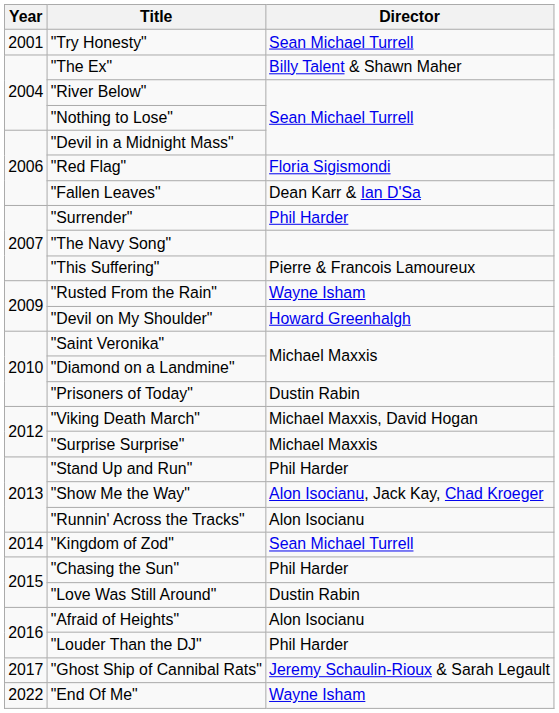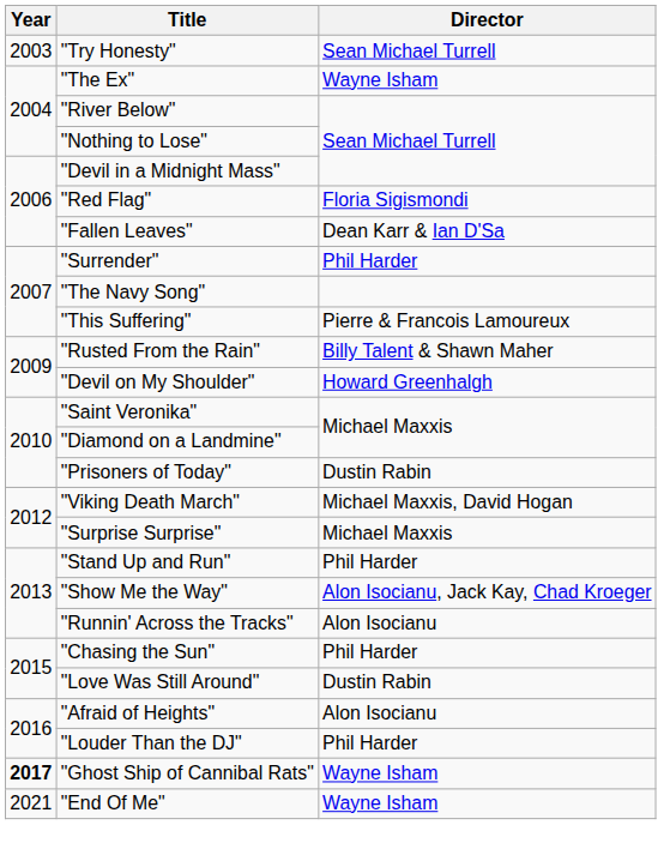 <table class="wikitable">
 <tr>
 <th>Year</th>
 <th>Title</th>
 <th>Director<br></th>
 </tr>
 <tr>
-<td style="text-align:center;">2001</td>
+<td style="text-align:center;">2003</td>
 <td>"Try Honesty"</td>
 <td><a href='#'>Sean Michael Turrell</a></td>
 </tr>
 <tr>
 <td style="text-align:center;" rowspan="3">2004</td>
 <td>"The Ex"</td>
-<td><a href='#'>Billy Talent</a> & Shawn Maher</td>
+<td><a href='#'>Wayne Isham</a></td>
 </tr>
 <tr>
 <td>"River Below"</td>
 <td rowspan="3"><a href='#'>Sean Michael Turrell</a></td>
 </tr>
 <tr>
 <td>"Nothing to Lose"</td>
 </tr>
 <tr>
 <td style="text-align:center;" rowspan="3">2006</td>
 <td>"Devil in a Midnight Mass"</td>
 </tr>
 <tr>
 <td>"Red Flag"</td>
 <td><a href='#'>Floria Sigismondi</a></td>
 </tr>
 <tr>
 <td>"Fallen Leaves"</td>
 <td>Dean Karr & <a href='#'>Ian D'Sa</a></td>
 </tr>
 <tr>
 <td style="text-align:center;" rowspan="3">2007</td>
 <td>"Surrender"</td>
 <td><a href='#'>Phil Harder</a></td>
 </tr>
 <tr>
 <td>"The Navy Song"</td>
 <td></td>
 </tr>
 <tr>
 <td>"This Suffering"</td>
 <td>Pierre & Francois Lamoureux</td>
 </tr>
 <tr>
 <td style="text-align:center;" rowspan="2">2009</td>
 <td>"Rusted From the Rain"</td>
-<td><a href='#'>Wayne Isham</a></td>
+<td><a href='#'>Billy Talent</a> & Shawn Maher</td>
 </tr>
 <tr>
 <td>"Devil on My Shoulder"</td>
 <td><a href='#'>Howard Greenhalgh</a></td>
 </tr>
 <tr>
 <td style="text-align:center;" rowspan="3">2010</td>
 <td>"Saint Veronika"</td>
 <td rowspan="2">Michael Maxxis</td>
 </tr>
 <tr>
 <td>"Diamond on a Landmine"</td>
 </tr>
 <tr>
 <td>"Prisoners of Today"</td>
 <td>Dustin Rabin</td>
 </tr>
 <tr>
 <td style="text-align:center;" rowspan="2">2012</td>
 <td>"Viking Death March"</td>
 <td>Michael Maxxis, David Hogan</td>
 </tr>
 <tr>
 <td>"Surprise Surprise"</td>
 <td>Michael Maxxis</td>
 </tr>
 <tr>
 <td style="text-align:center;" rowspan="3">2013</td>
 <td>"Stand Up and Run"</td>
 <td>Phil Harder</td>
 </tr>
 <tr>
 <td>"Show Me the Way"</td>
 <td><a href='#'>Alon Isocianu</a>, Jack Kay, <a href='#'>Chad Kroeger</a></td>
 </tr>
 <tr>
 <td>"Runnin' Across the Tracks"</td>
 <td>Alon Isocianu</td>
 </tr>
 <tr>
-<td>2014</td>
-<td>"Kingdom of Zod"</td>
-<td><a href='#'>Sean Michael Turrell</a></td>
-</tr>
-<tr>
 <td style="text-align:center;" rowspan="2">2015</td>
 <td>"Chasing the Sun"</td>
 <td>Phil Harder</td>
 </tr>
 <tr>
 <td>"Love Was Still Around"</td>
 <td>Dustin Rabin</td>
 </tr>
 <tr>
 <td style="text-align:center;" rowspan="2">2016</td>
 <td>"Afraid of Heights"</td>
 <td>Alon Isocianu</td>
 </tr>
 <tr>
 <td>"Louder Than the DJ"</td>
 <td>Phil Harder</td>
 </tr>
 <tr>
-<td>2017</td>
+<td><strong>2017</strong></td>
 <td>"Ghost Ship of Cannibal Rats"</td>
-<td><a href='#'>Jeremy Schaulin-Rioux</a> & Sarah Legault</td>
+<td><a href='#'>Wayne Isham</a></td>
 </tr>
 <tr>
-<td>2022</td>
+<td>2021</td>
 <td>"End Of Me"</td>
 <td><a href='#'>Wayne Isham</a></td>
 </tr>
 </table>
